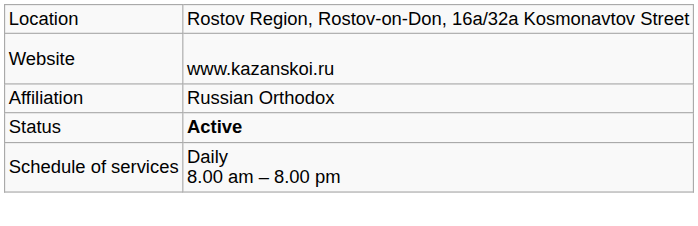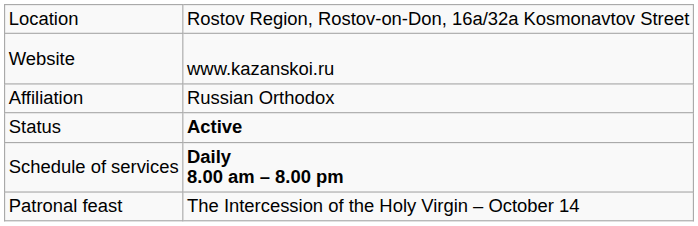 <table class="wikitable">
 <tr>
 <td>Location</td>
 <td>Rostov Region, Rostov-on-Don, 16a/32a Kosmonavtov Street</td>
 </tr>
 <tr>
 <td>Website</td>
 <td><br>www.kazanskoi.ru</td>
 </tr>
 <tr>
 <td>Affiliation</td>
 <td>Russian Orthodox</td>
 </tr>
 <tr>
 <td>Status</td>
 <td><strong>Active</strong></td>
 </tr>
 <tr>
 <td>Schedule of services</td>
-<td>Daily<br>8.00 am – 8.00 pm</td>
+<td><strong>Daily<br>8.00 am – 8.00 pm</strong></td>
+</tr>
+<tr>
+<td>Patronal feast</td>
+<td>The Intercession of the Holy Virgin – October 14</td>
 </tr>
 </table>
